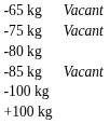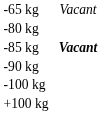 <table>
 <tr>
 <td>-65 kg</td>
-<td></td>
-<td></td>
-<td align=center><em>Vacant</em></td>
-</tr>
-<tr>
-<td>-75 kg</td>
 <td></td>
 <td></td>
 <td align=center><em>Vacant</em></td>
 </tr>
 <tr>
 <td>-80 kg</td>
 <td></td>
 <td></td>
 <td></td>
 </tr>
 <tr>
 <td>-85 kg</td>
 <td></td>
 <td></td>
-<td align=center><em>Vacant</em></td>
+<td align=center><strong><em>Vacant</em></strong></td>
+</tr>
+<tr>
+<td>-90 kg</td>
+<td></td>
+<td></td>
+<td></td>
 </tr>
 <tr>
 <td>-100 kg</td>
 <td></td>
 <td></td>
 <td></td>
 </tr>
 <tr>
 <td>+100 kg</td>
 <td></td>
 <td></td>
 <td></td>
 </tr>
 </table>
